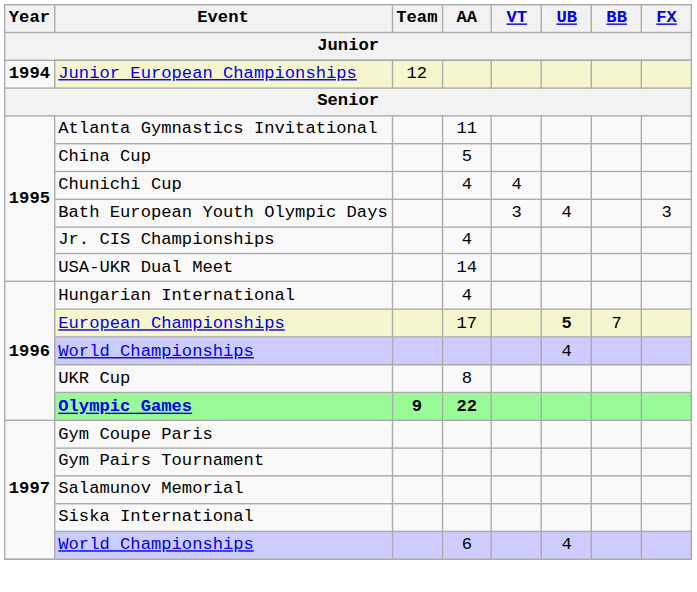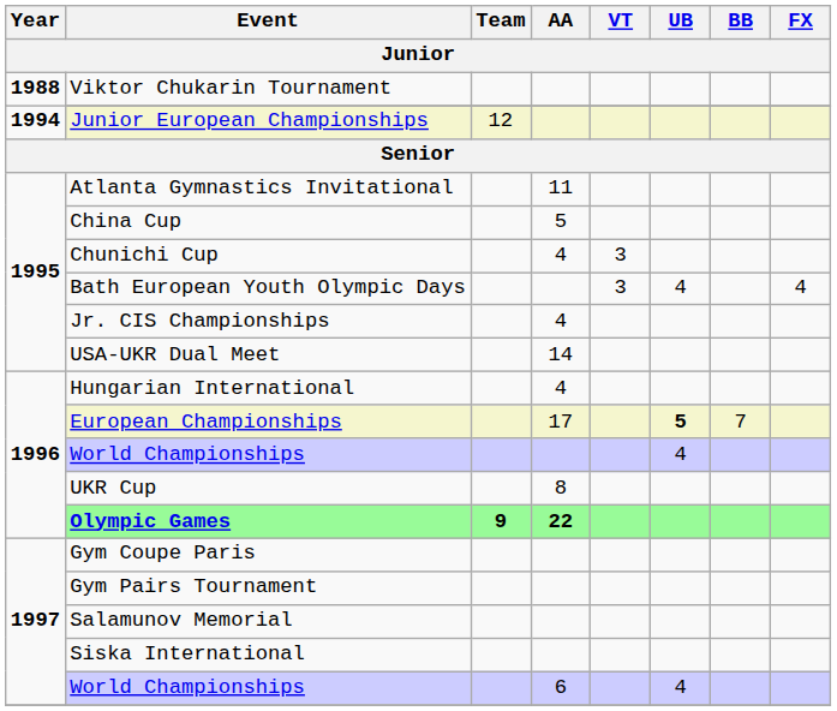 <table class="wikitable" style="text-align:center; font-size:95%;">
 <tr>
 <th align=center>Year</th>
 <th align=center>Event</th>
 <th style="width:30px;">Team</th>
 <th style="width:30px;">AA</th>
 <th style="width:30px;"><a href='#'>VT</a></th>
 <th style="width:30px;"><a href='#'>UB</a></th>
 <th style="width:30px;"><a href='#'>BB</a></th>
 <th style="width:30px;"><a href='#'>FX</a></th>
 </tr>
 <tr>
 <th colspan="8"><strong>Junior</strong></th>
+</tr>
+<tr>
+<td rowspan="1"><strong>1988</strong></td>
+<td align=left>Viktor Chukarin Tournament</td>
+<td></td>
+<td></td>
+<td></td>
+<td></td>
+<td></td>
+<td></td>
 </tr>
 <tr>
 <td rowspan="2"><strong>1994</strong></td>
 </tr>
 <tr bgcolor=#F5F6CE>
 <td align=left><a href='#'>Junior European Championships</a></td>
 <td>12</td>
 <td></td>
 <td></td>
 <td></td>
 <td></td>
 <td></td>
 </tr>
 <tr>
 <th colspan="8"><strong>Senior</strong></th>
 </tr>
 <tr>
 <td rowspan="6"><strong>1995</strong></td>
 <td align=left>Atlanta Gymnastics Invitational</td>
 <td></td>
 <td>11</td>
 <td></td>
 <td></td>
 <td></td>
 <td></td>
 </tr>
 <tr>
 <td align=left>China Cup</td>
 <td></td>
 <td>5</td>
 <td></td>
 <td></td>
 <td></td>
 <td></td>
 </tr>
 <tr>
 <td align=left>Chunichi Cup</td>
 <td></td>
 <td>4</td>
-<td>4</td>
+<td>3</td>
 <td></td>
 <td></td>
 <td></td>
 </tr>
 <tr>
 <td align=left>Bath European Youth Olympic Days</td>
 <td></td>
 <td></td>
 <td>3</td>
 <td>4</td>
 <td></td>
-<td>3</td>
+<td>4</td>
 </tr>
 <tr>
 <td align=left>Jr. CIS Championships</td>
 <td></td>
 <td>4</td>
 <td></td>
 <td></td>
 <td></td>
 <td></td>
 </tr>
 <tr>
 <td align=left>USA-UKR Dual Meet</td>
 <td></td>
 <td>14</td>
 <td></td>
 <td></td>
 <td></td>
 <td></td>
 </tr>
 <tr>
 <td rowspan="5"><strong>1996</strong></td>
 <td align=left>Hungarian International</td>
 <td></td>
 <td>4</td>
 <td></td>
 <td></td>
 <td></td>
 <td></td>
 </tr>
 <tr bgcolor=#F5F6CE>
 <td align=left><a href='#'>European Championships</a></td>
 <td></td>
 <td>17</td>
 <td></td>
 <td><strong>5</strong></td>
 <td>7</td>
 <td></td>
 </tr>
 <tr bgcolor=#CCCCFF>
 <td align=left><a href='#'>World Championships</a></td>
 <td></td>
 <td></td>
 <td></td>
 <td>4</td>
 <td></td>
 <td></td>
 </tr>
 <tr>
 <td align=left>UKR Cup</td>
 <td></td>
 <td>8</td>
 <td></td>
 <td></td>
 <td></td>
 <td></td>
 </tr>
 <tr bgcolor=98FB98>
 <td align=left><strong><a href='#'>Olympic Games</a></strong></td>
 <td><strong>9</strong></td>
 <td><strong>22</strong></td>
 <td></td>
 <td></td>
 <td></td>
 <td></td>
 </tr>
 <tr>
 <td rowspan="5"><strong>1997</strong></td>
 <td align=left>Gym Coupe Paris</td>
 <td></td>
 <td></td>
 <td></td>
 <td></td>
 <td></td>
 <td></td>
 </tr>
 <tr>
 <td align=left>Gym Pairs Tournament</td>
 <td></td>
 <td></td>
 <td></td>
 <td></td>
 <td></td>
 <td></td>
 </tr>
 <tr>
 <td align=left>Salamunov Memorial</td>
 <td></td>
 <td></td>
 <td></td>
 <td></td>
 <td></td>
 <td></td>
 </tr>
 <tr>
 <td align=left>Siska International</td>
 <td></td>
 <td></td>
 <td></td>
 <td></td>
 <td></td>
 <td></td>
 </tr>
 <tr bgcolor=#CCCCFF>
 <td align=left><a href='#'>World Championships</a></td>
 <td></td>
 <td>6</td>
 <td></td>
 <td>4</td>
 <td></td>
 <td></td>
 </tr>
 <tr>
 </tr>
 </table>
